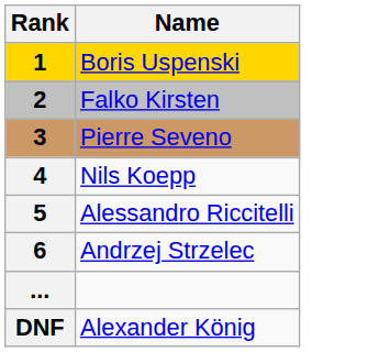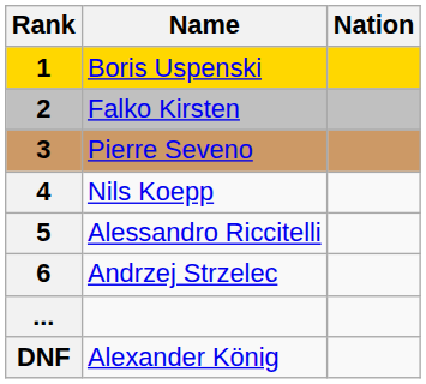 <table class="wikitable">
 <tr>
 <th>Rank</th>
 <th>Name</th>
+<th>Nation</th>
 </tr>
 <tr bgcolor="gold">
 <td align="center"><strong>1</strong></td>
 <td><a href='#'>Boris Uspenski</a></td>
+<td></td>
 </tr>
 <tr bgcolor="silver">
 <td align="center"><strong>2</strong></td>
 <td><a href='#'>Falko Kirsten</a></td>
+<td></td>
 </tr>
 <tr bgcolor="cc9966">
 <td align="center"><strong>3</strong></td>
 <td><a href='#'>Pierre Seveno</a></td>
+<td></td>
 </tr>
 <tr>
 <th>4</th>
 <td><a href='#'>Nils Koepp</a></td>
+<td></td>
 </tr>
 <tr>
 <th>5</th>
 <td><a href='#'>Alessandro Riccitelli</a></td>
+<td></td>
 </tr>
 <tr>
 <th>6</th>
 <td><a href='#'>Andrzej Strzelec</a></td>
+<td></td>
 </tr>
 <tr>
 <th>...</th>
+<td></td>
 <td></td>
 </tr>
 <tr>
 <th>DNF</th>
 <td><a href='#'>Alexander König</a></td>
+<td></td>
 </tr>
 </table>
